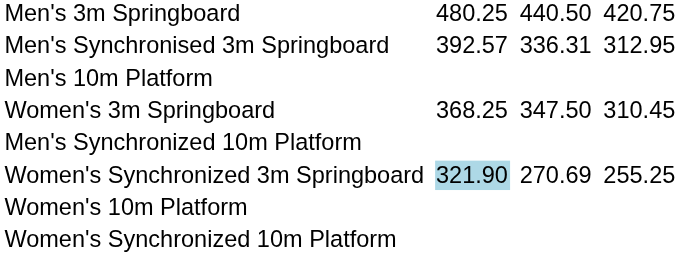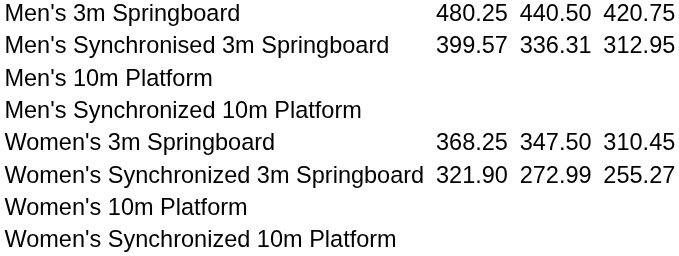 <table>
 <tr>
 <td>Men's 3m Springboard</td>
 <td></td>
 <td>480.25</td>
 <td></td>
 <td>440.50</td>
 <td></td>
 <td>420.75</td>
 </tr>
 <tr>
 <td>Men's Synchronised 3m Springboard</td>
 <td></td>
-<td>392.57</td>
+<td>399.57</td>
 <td></td>
 <td>336.31</td>
 <td></td>
 <td>312.95</td>
 </tr>
 <tr>
 <td>Men's 10m Platform</td>
+<td></td>
+<td></td>
+<td></td>
+<td></td>
+<td></td>
+<td></td>
+</tr>
+<tr>
+<td>Men's Synchronized 10m Platform</td>
 <td></td>
 <td></td>
 <td></td>
 <td></td>
 <td></td>
 <td></td>
 </tr>
 <tr>
 <td>Women's 3m Springboard</td>
 <td></td>
 <td>368.25</td>
 <td></td>
 <td>347.50</td>
 <td></td>
 <td>310.45</td>
 </tr>
 <tr>
-<td>Men's Synchronized 10m Platform</td>
-<td></td>
-<td></td>
-<td></td>
-<td></td>
-<td></td>
-<td></td>
-</tr>
-<tr>
 <td>Women's Synchronized 3m Springboard</td>
 <td></td>
-<td style="background: lightblue;">321.90</td>
+<td>321.90</td>
 <td></td>
-<td>270.69</td>
+<td>272.99</td>
 <td></td>
-<td>255.25</td>
+<td>255.27</td>
 </tr>
 <tr>
 <td>Women's 10m Platform</td>
 <td></td>
 <td></td>
 <td></td>
 <td></td>
 <td></td>
 <td></td>
 </tr>
 <tr>
 <td>Women's Synchronized 10m Platform</td>
 <td></td>
 <td></td>
 <td></td>
 <td></td>
 <td></td>
 <td></td>
 </tr>
 </table>
